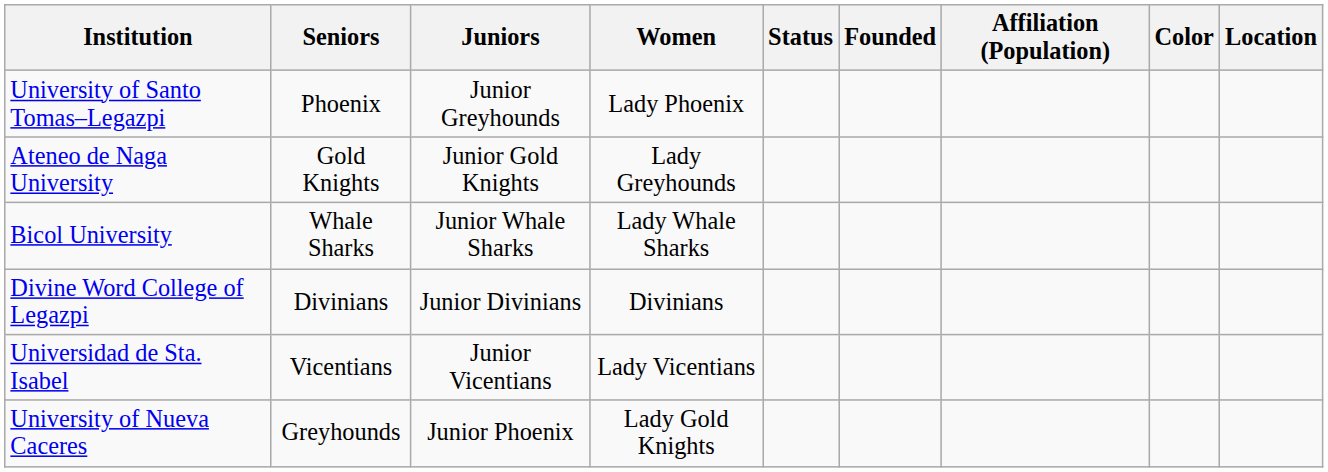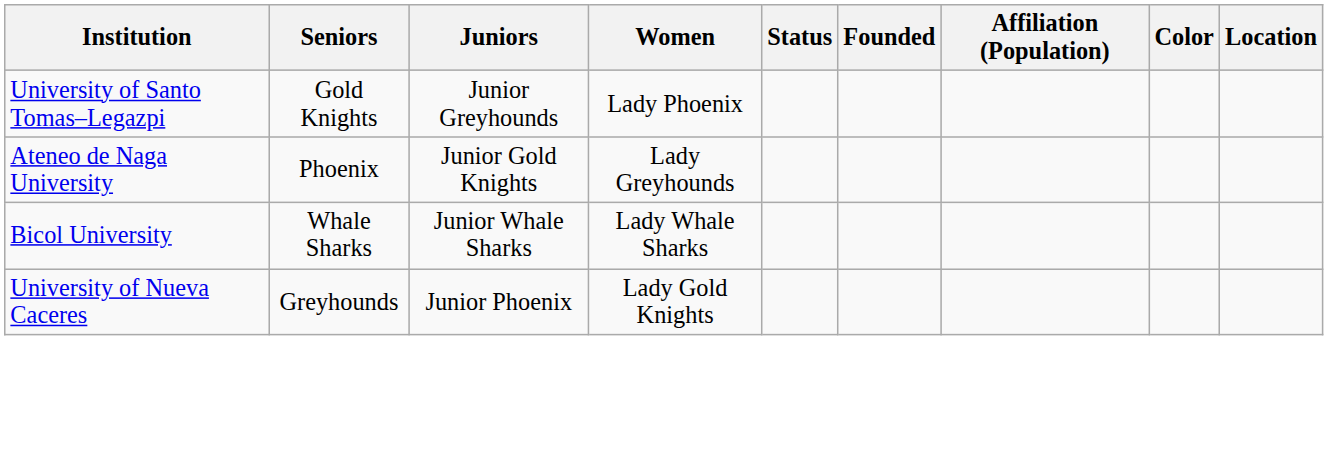 <table class="wikitable sortable">
 <tr>
 <th>Institution</th>
 <th>Seniors</th>
 <th>Juniors</th>
 <th>Women</th>
 <th>Status</th>
 <th>Founded</th>
 <th>Affiliation (Population)</th>
 <th>Color</th>
 <th>Location</th>
 </tr>
 <tr>
 <td><a href='#'>University of Santo Tomas–Legazpi</a></td>
-<td align="center">Phoenix</td>
+<td align="center">Gold Knights</td>
 <td align="center">Junior Greyhounds</td>
 <td align="center">Lady Phoenix</td>
 <td align="center"></td>
 <td align="center"></td>
 <td align="center"></td>
 <td align="center"></td>
 <td align="center"></td>
 </tr>
 <tr>
 <td><a href='#'>Ateneo de Naga University</a></td>
-<td align="center">Gold Knights</td>
+<td align="center">Phoenix</td>
 <td align="center">Junior Gold Knights</td>
 <td align="center">Lady Greyhounds</td>
 <td align="center"></td>
 <td align="center"></td>
 <td align="center"></td>
 <td align="center"></td>
 <td align="center"></td>
 </tr>
 <tr>
 <td><a href='#'>Bicol University</a></td>
 <td align="center">Whale Sharks</td>
 <td align="center">Junior Whale Sharks</td>
 <td align="center">Lady Whale Sharks</td>
 <td align="center"></td>
 <td align="center"></td>
 <td align="center"></td>
 <td align="center"></td>
 <td align="center"></td>
 </tr>
 <tr>
-<td><a href='#'>Divine Word College of Legazpi</a></td>
-<td align="center">Divinians</td>
-<td align="center">Junior Divinians</td>
-<td align="center">Divinians</td>
-<td align="center"></td>
-<td align="center"></td>
-<td align="center"></td>
-<td align="center"></td>
-<td align="center"></td>
-</tr>
-<tr>
-<td><a href='#'>Universidad de Sta. Isabel</a></td>
-<td align="center">Vicentians</td>
-<td align="center">Junior Vicentians</td>
-<td align="center">Lady Vicentians</td>
-<td align="center"></td>
-<td align="center"></td>
-<td align="center"></td>
-<td align="center"></td>
-<td align="center"></td>
-</tr>
-<tr>
 <td><a href='#'>University of Nueva Caceres</a></td>
 <td align="center">Greyhounds</td>
 <td align="center">Junior Phoenix</td>
 <td align="center">Lady Gold Knights</td>
 <td align="center"></td>
 <td align="center"></td>
 <td align="center"></td>
 <td align="center"></td>
 <td align="center"></td>
 </tr>
 </table>
